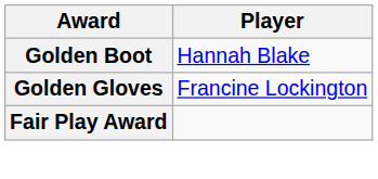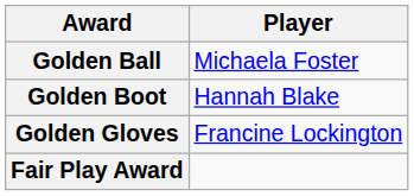 <table class="wikitable" style="text-align:center">
 <tr>
 <th>Award</th>
 <th>Player</th>
+</tr>
+<tr>
+<th>Golden Ball</th>
+<td align=left> <a href='#'>Michaela Foster</a></td>
 </tr>
 <tr>
 <th>Golden Boot</th>
 <td align=left> <a href='#'>Hannah Blake</a></td>
 </tr>
 <tr>
 <th>Golden Gloves</th>
 <td align=left> <a href='#'>Francine Lockington</a></td>
 </tr>
 <tr>
 <th>Fair Play Award</th>
 <td align=left></td>
 </tr>
 </table>
